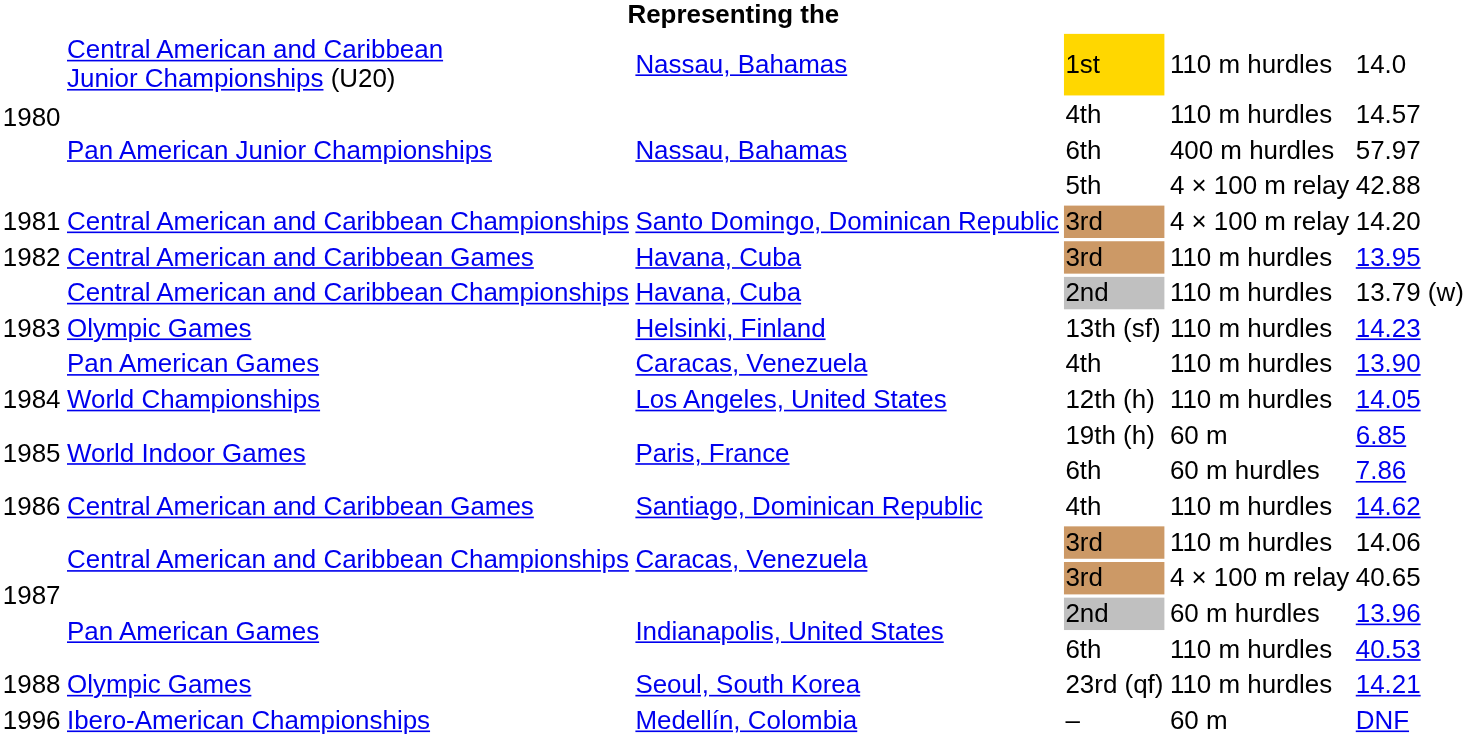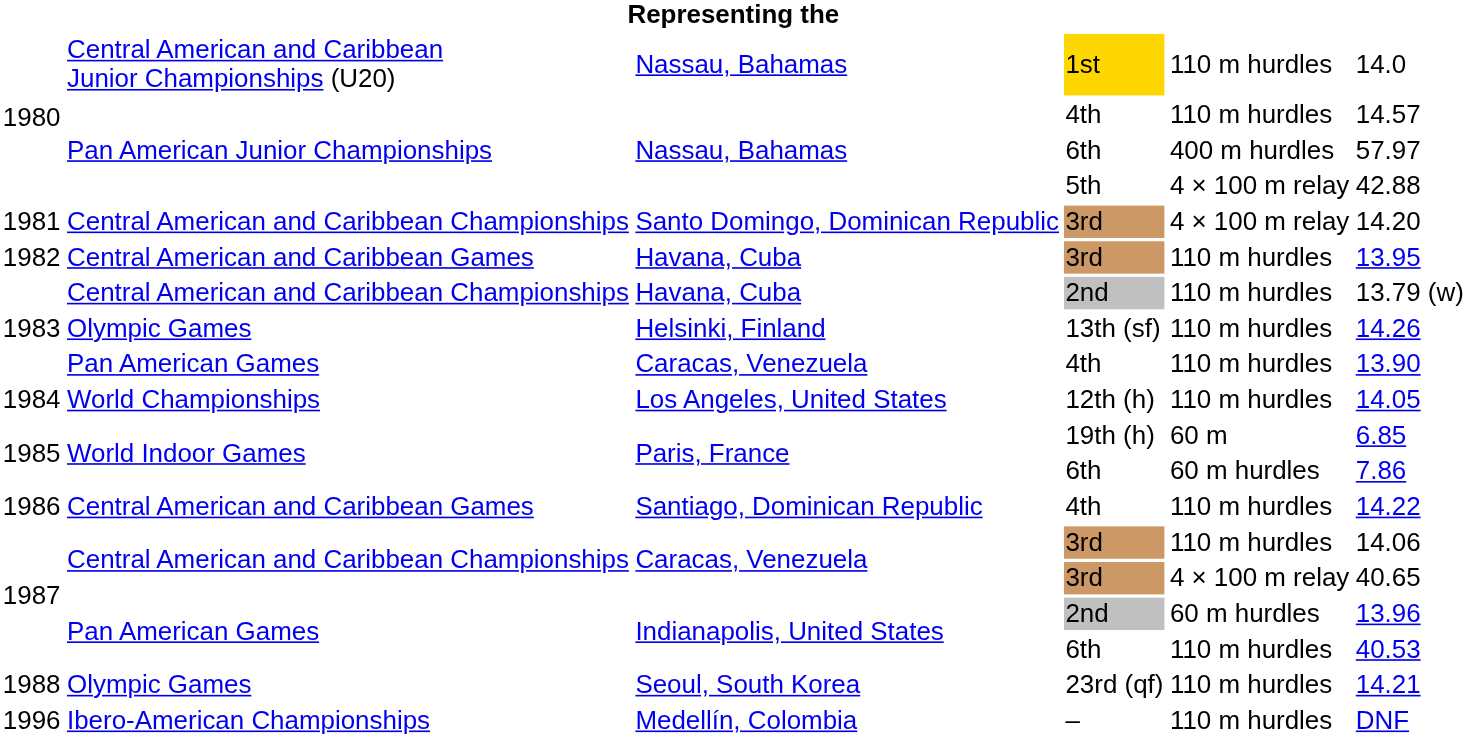 <table>
 <tr>
 <th colspan="6">Representing the </th>
 </tr>
 <tr>
 <td rowspan=4>1980</td>
 <td><a href='#'>Central American and Caribbean<br>Junior Championships</a> (U20)</td>
 <td><a href='#'>Nassau, Bahamas</a></td>
 <td bgcolor=gold>1st</td>
 <td>110 m hurdles</td>
 <td>14.0</td>
 </tr>
 <tr>
 <td rowspan=3><a href='#'>Pan American Junior Championships</a></td>
 <td rowspan=3><a href='#'>Nassau, Bahamas</a></td>
 <td>4th</td>
 <td>110 m hurdles</td>
 <td>14.57</td>
 </tr>
 <tr>
 <td>6th</td>
 <td>400 m hurdles</td>
 <td>57.97</td>
 </tr>
 <tr>
 <td>5th</td>
 <td>4 × 100 m relay</td>
 <td>42.88</td>
 </tr>
 <tr>
 <td>1981</td>
 <td><a href='#'>Central American and Caribbean Championships</a></td>
 <td><a href='#'>Santo Domingo, Dominican Republic</a></td>
 <td bgcolor=cc9966>3rd</td>
 <td>4 × 100 m relay</td>
 <td>14.20</td>
 </tr>
 <tr>
 <td>1982</td>
 <td><a href='#'>Central American and Caribbean Games</a></td>
 <td><a href='#'>Havana, Cuba</a></td>
 <td bgcolor=cc9966>3rd</td>
 <td>110 m hurdles</td>
 <td><a href='#'>13.95</a></td>
 </tr>
 <tr>
 <td rowspan=3>1983</td>
 <td><a href='#'>Central American and Caribbean Championships</a></td>
 <td><a href='#'>Havana, Cuba</a></td>
 <td bgcolor=silver>2nd</td>
 <td>110 m hurdles</td>
 <td>13.79 (w)</td>
 </tr>
 <tr>
 <td><a href='#'>Olympic Games</a></td>
 <td><a href='#'>Helsinki, Finland</a></td>
 <td>13th (sf)</td>
 <td>110 m hurdles</td>
-<td><a href='#'>14.23</a></td>
+<td><a href='#'>14.26</a></td>
 </tr>
 <tr>
 <td><a href='#'>Pan American Games</a></td>
 <td><a href='#'>Caracas, Venezuela</a></td>
 <td>4th</td>
 <td>110 m hurdles</td>
 <td><a href='#'>13.90</a></td>
 </tr>
 <tr>
 <td>1984</td>
 <td><a href='#'>World Championships</a></td>
 <td><a href='#'>Los Angeles, United States</a></td>
 <td>12th (h)</td>
 <td>110 m hurdles</td>
 <td><a href='#'>14.05</a></td>
 </tr>
 <tr>
 <td rowspan=2>1985</td>
 <td rowspan=2><a href='#'>World Indoor Games</a></td>
 <td rowspan=2><a href='#'>Paris, France</a></td>
 <td>19th (h)</td>
 <td>60 m</td>
 <td><a href='#'>6.85</a></td>
 </tr>
 <tr>
 <td>6th</td>
 <td>60 m hurdles</td>
 <td><a href='#'>7.86</a></td>
 </tr>
 <tr>
 <td>1986</td>
 <td><a href='#'>Central American and Caribbean Games</a></td>
 <td><a href='#'>Santiago, Dominican Republic</a></td>
 <td>4th</td>
 <td>110 m hurdles</td>
-<td><a href='#'>14.62</a></td>
+<td><a href='#'>14.22</a></td>
 </tr>
 <tr>
 <td rowspan=4>1987</td>
 <td rowspan=2><a href='#'>Central American and Caribbean Championships</a></td>
 <td rowspan=2><a href='#'>Caracas, Venezuela</a></td>
 <td bgcolor=cc9966>3rd</td>
 <td>110 m hurdles</td>
 <td>14.06</td>
 </tr>
 <tr>
 <td bgcolor=cc9966>3rd</td>
 <td>4 × 100 m relay</td>
 <td>40.65</td>
 </tr>
 <tr>
 <td rowspan=2><a href='#'>Pan American Games</a></td>
 <td rowspan=2><a href='#'>Indianapolis, United States</a></td>
 <td bgcolor=silver>2nd</td>
 <td>60 m hurdles</td>
 <td><a href='#'>13.96</a></td>
 </tr>
 <tr>
 <td>6th</td>
 <td>110 m hurdles</td>
 <td><a href='#'>40.53</a></td>
 </tr>
 <tr>
 <td>1988</td>
 <td><a href='#'>Olympic Games</a></td>
 <td><a href='#'>Seoul, South Korea</a></td>
 <td>23rd (qf)</td>
 <td>110 m hurdles</td>
 <td><a href='#'>14.21</a></td>
 </tr>
 <tr>
 <td>1996</td>
 <td><a href='#'>Ibero-American Championships</a></td>
 <td><a href='#'>Medellín, Colombia</a></td>
 <td>–</td>
-<td>60 m</td>
+<td>110 m hurdles</td>
 <td><a href='#'>DNF</a></td>
 </tr>
 </table>
